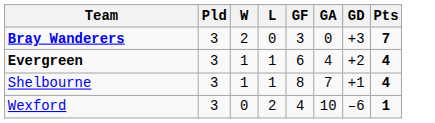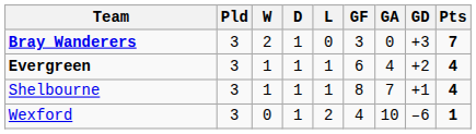 <table class="wikitable" style="text-align: center;">
 <tr>
 <th width="175">Team</th>
 <th width="20">Pld</th>
 <th width="20">W</th>
+<th width="20">D</th>
 <th width="20">L</th>
 <th width="20">GF</th>
 <th width="20">GA</th>
 <th width="20">GD</th>
 <th width="20">Pts</th>
 </tr>
 <tr>
 <td style="text-align:left;"><strong><a href='#'>Bray Wanderers</a></strong></td>
 <td>3</td>
 <td>2</td>
+<td>1</td>
 <td>0</td>
 <td>3</td>
 <td>0</td>
 <td>+3</td>
 <td><strong>7</strong></td>
 </tr>
 <tr>
 <td style="text-align:left;"><strong>Evergreen</strong></td>
 <td>3</td>
+<td>1</td>
 <td>1</td>
 <td>1</td>
 <td>6</td>
 <td>4</td>
 <td>+2</td>
 <td><strong>4</strong></td>
 </tr>
 <tr>
 <td style="text-align:left;"><a href='#'>Shelbourne</a></td>
 <td>3</td>
 <td>1</td>
 <td>1</td>
+<td>1</td>
 <td>8</td>
 <td>7</td>
 <td>+1</td>
 <td><strong>4</strong></td>
 </tr>
 <tr>
 <td style="text-align:left;"><a href='#'>Wexford</a></td>
 <td>3</td>
 <td>0</td>
+<td>1</td>
 <td>2</td>
 <td>4</td>
 <td>10</td>
 <td>–6</td>
 <td><strong>1</strong></td>
 </tr>
 </table>
